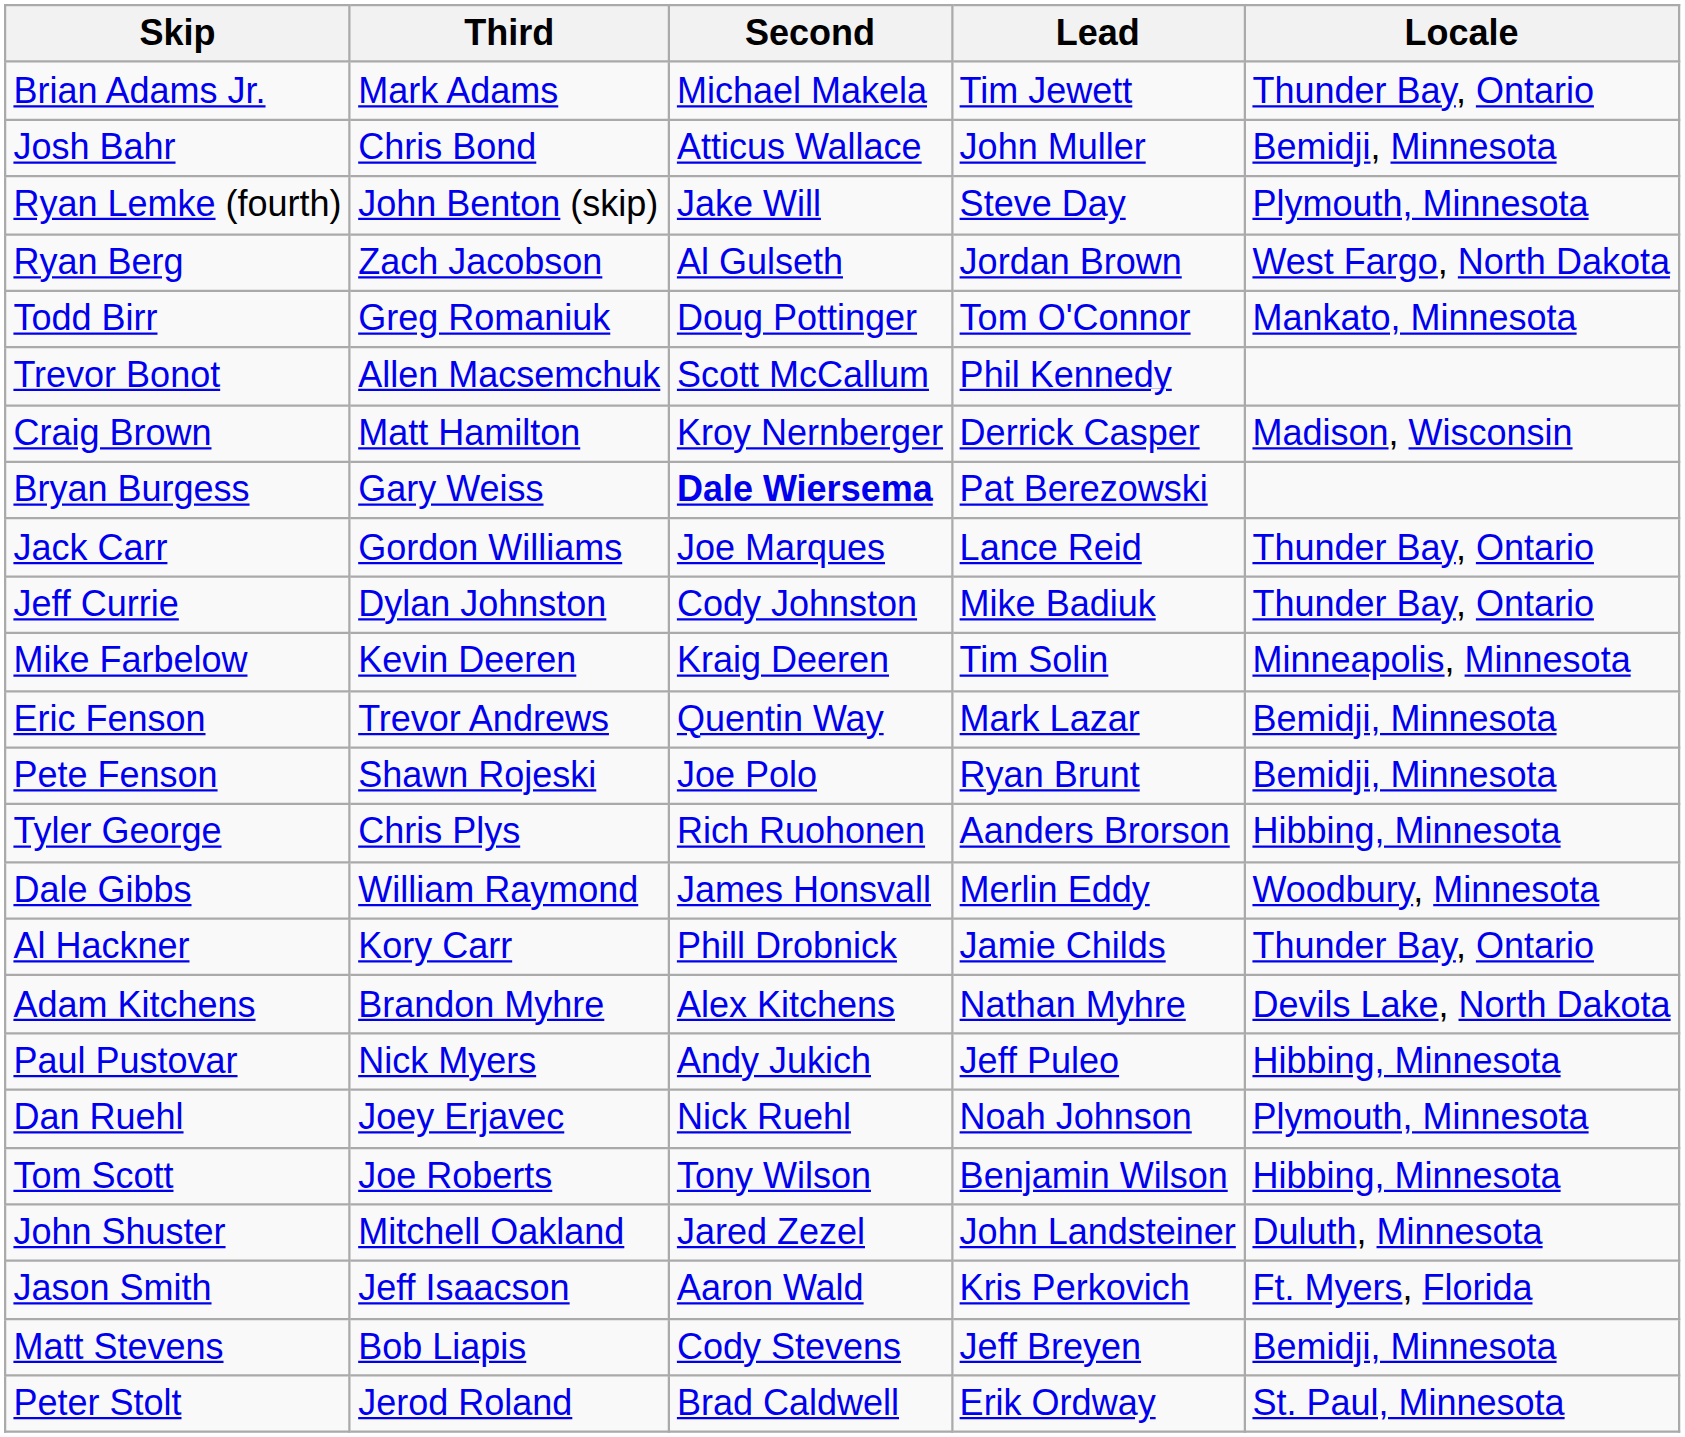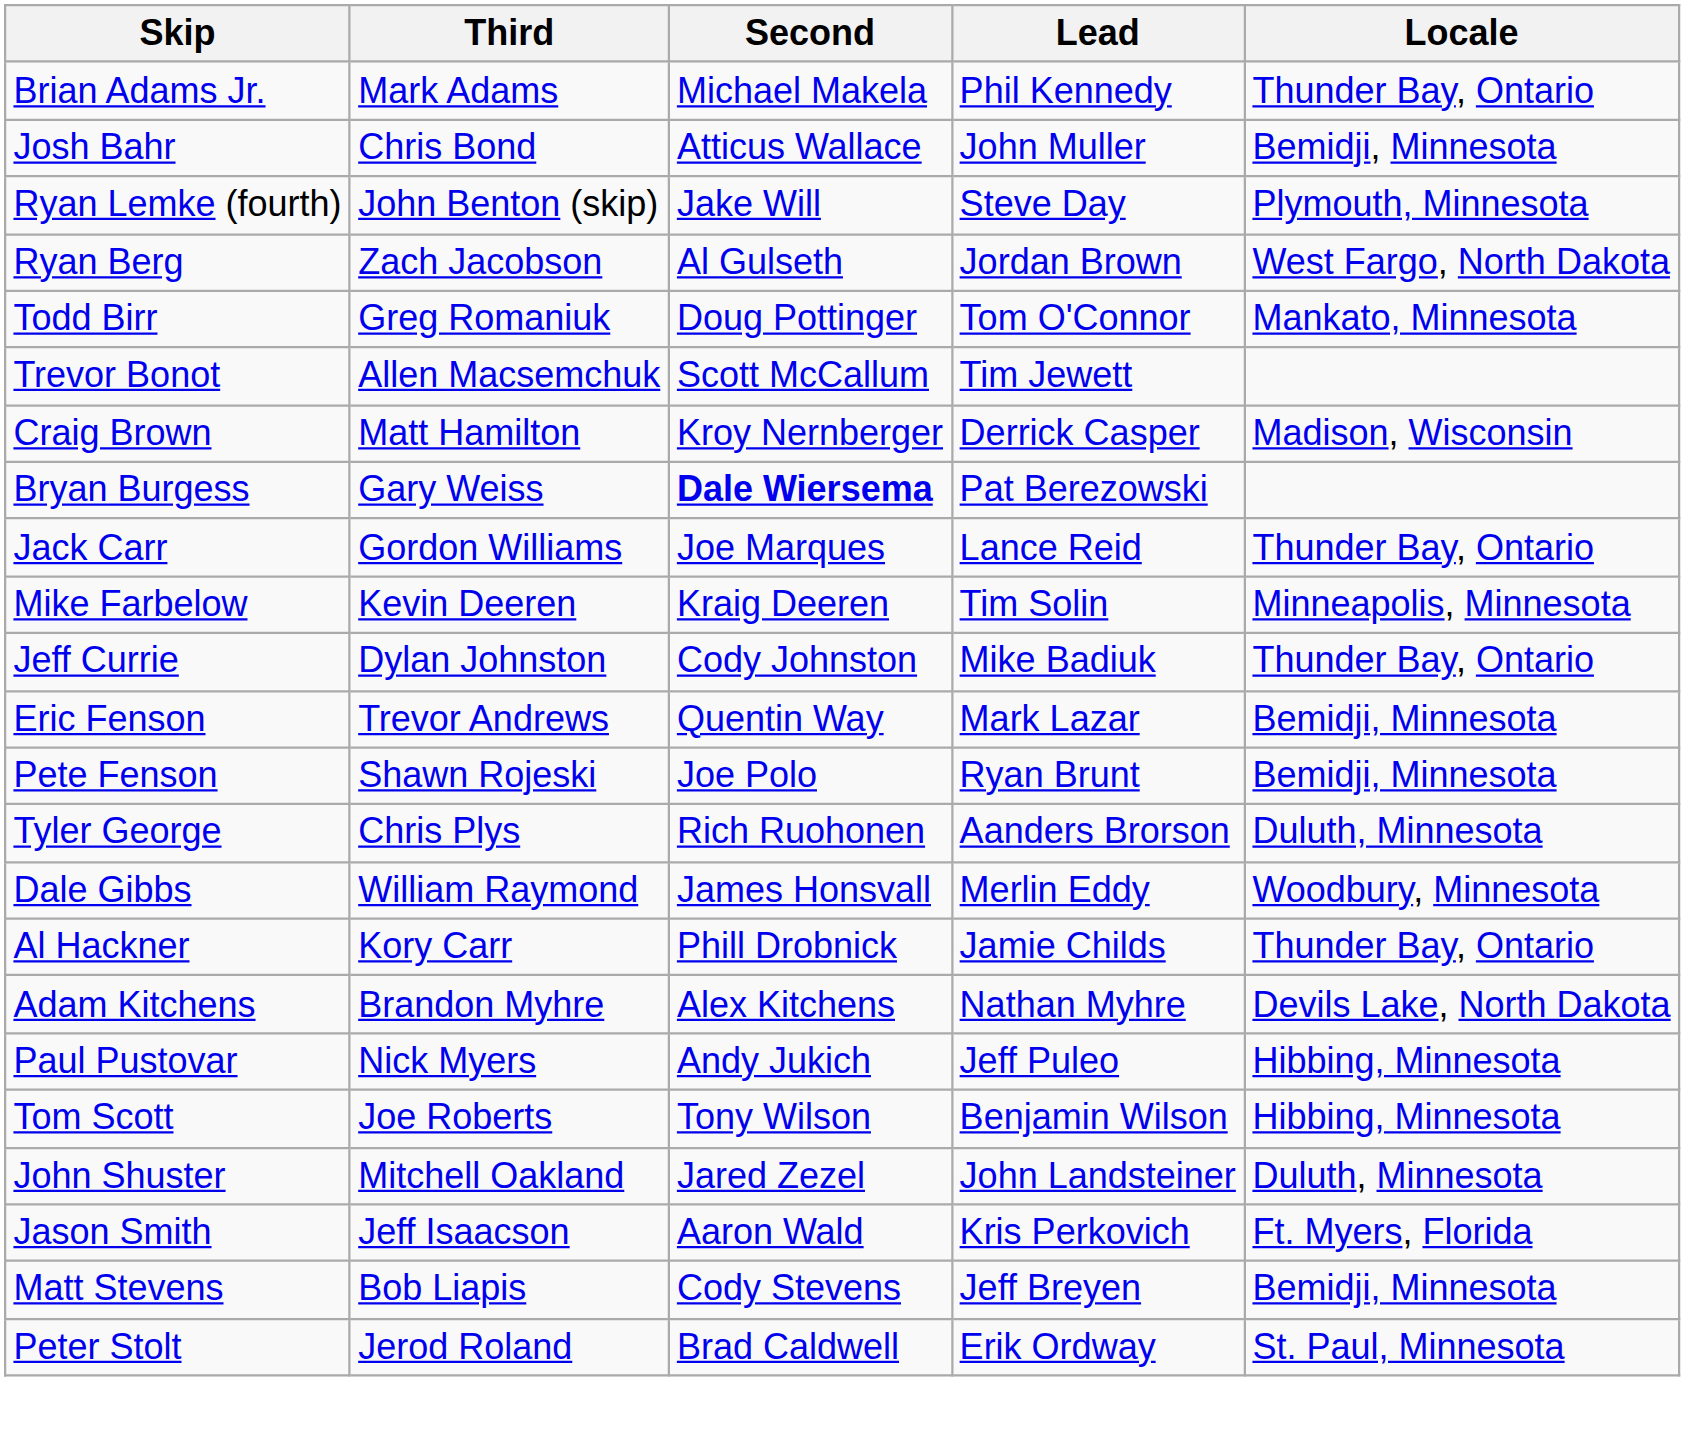 <table class=wikitable>
 <tr>
 <th>Skip</th>
 <th>Third</th>
 <th>Second</th>
 <th>Lead</th>
 <th>Locale</th>
 </tr>
 <tr>
 <td><a href='#'>Brian Adams Jr.</a></td>
 <td><a href='#'>Mark Adams</a></td>
 <td><a href='#'>Michael Makela</a></td>
-<td><a href='#'>Tim Jewett</a></td>
+<td><a href='#'>Phil Kennedy</a></td>
 <td> <a href='#'>Thunder Bay</a>, <a href='#'>Ontario</a></td>
 </tr>
 <tr>
 <td><a href='#'>Josh Bahr</a></td>
 <td><a href='#'>Chris Bond</a></td>
 <td><a href='#'>Atticus Wallace</a></td>
 <td><a href='#'>John Muller</a></td>
 <td> <a href='#'>Bemidji</a>, <a href='#'>Minnesota</a></td>
 </tr>
 <tr>
 <td><a href='#'>Ryan Lemke</a> (fourth)</td>
 <td><a href='#'>John Benton</a> (skip)</td>
 <td><a href='#'>Jake Will</a></td>
 <td><a href='#'>Steve Day</a></td>
 <td> <a href='#'>Plymouth, Minnesota</a></td>
 </tr>
 <tr>
 <td><a href='#'>Ryan Berg</a></td>
 <td><a href='#'>Zach Jacobson</a></td>
 <td><a href='#'>Al Gulseth</a></td>
 <td><a href='#'>Jordan Brown</a></td>
 <td> <a href='#'>West Fargo</a>, <a href='#'>North Dakota</a></td>
 </tr>
 <tr>
 <td><a href='#'>Todd Birr</a></td>
 <td><a href='#'>Greg Romaniuk</a></td>
 <td><a href='#'>Doug Pottinger</a></td>
 <td><a href='#'>Tom O'Connor</a></td>
 <td> <a href='#'>Mankato, Minnesota</a></td>
 </tr>
 <tr>
 <td><a href='#'>Trevor Bonot</a></td>
 <td><a href='#'>Allen Macsemchuk</a></td>
 <td><a href='#'>Scott McCallum</a></td>
-<td><a href='#'>Phil Kennedy</a></td>
+<td><a href='#'>Tim Jewett</a></td>
 <td></td>
 </tr>
 <tr>
 <td><a href='#'>Craig Brown</a></td>
 <td><a href='#'>Matt Hamilton</a></td>
 <td><a href='#'>Kroy Nernberger</a></td>
 <td><a href='#'>Derrick Casper</a></td>
 <td> <a href='#'>Madison</a>, <a href='#'>Wisconsin</a></td>
 </tr>
 <tr>
 <td><a href='#'>Bryan Burgess</a></td>
 <td><a href='#'>Gary Weiss</a></td>
 <td><strong><a href='#'>Dale Wiersema</a></strong></td>
 <td><a href='#'>Pat Berezowski</a></td>
 <td></td>
 </tr>
 <tr>
 <td><a href='#'>Jack Carr</a></td>
 <td><a href='#'>Gordon Williams</a></td>
 <td><a href='#'>Joe Marques</a></td>
 <td><a href='#'>Lance Reid</a></td>
 <td> <a href='#'>Thunder Bay</a>, <a href='#'>Ontario</a></td>
 </tr>
 <tr>
+<td><a href='#'>Mike Farbelow</a></td>
+<td><a href='#'>Kevin Deeren</a></td>
+<td><a href='#'>Kraig Deeren</a></td>
+<td><a href='#'>Tim Solin</a></td>
+<td> <a href='#'>Minneapolis</a>, <a href='#'>Minnesota</a></td>
+</tr>
+<tr>
 <td><a href='#'>Jeff Currie</a></td>
 <td><a href='#'>Dylan Johnston</a></td>
 <td><a href='#'>Cody Johnston</a></td>
 <td><a href='#'>Mike Badiuk</a></td>
 <td> <a href='#'>Thunder Bay</a>, <a href='#'>Ontario</a></td>
-</tr>
-<tr>
-<td><a href='#'>Mike Farbelow</a></td>
-<td><a href='#'>Kevin Deeren</a></td>
-<td><a href='#'>Kraig Deeren</a></td>
-<td><a href='#'>Tim Solin</a></td>
-<td> <a href='#'>Minneapolis</a>, <a href='#'>Minnesota</a></td>
 </tr>
 <tr>
 <td><a href='#'>Eric Fenson</a></td>
 <td><a href='#'>Trevor Andrews</a></td>
 <td><a href='#'>Quentin Way</a></td>
 <td><a href='#'>Mark Lazar</a></td>
 <td> <a href='#'>Bemidji, Minnesota</a></td>
 </tr>
 <tr>
 <td><a href='#'>Pete Fenson</a></td>
 <td><a href='#'>Shawn Rojeski</a></td>
 <td><a href='#'>Joe Polo</a></td>
 <td><a href='#'>Ryan Brunt</a></td>
 <td> <a href='#'>Bemidji, Minnesota</a></td>
 </tr>
 <tr>
 <td><a href='#'>Tyler George</a></td>
 <td><a href='#'>Chris Plys</a></td>
 <td><a href='#'>Rich Ruohonen</a></td>
 <td><a href='#'>Aanders Brorson</a></td>
-<td> <a href='#'>Hibbing, Minnesota</a></td>
+<td> <a href='#'>Duluth, Minnesota</a></td>
 </tr>
 <tr>
 <td><a href='#'>Dale Gibbs</a></td>
 <td><a href='#'>William Raymond</a></td>
 <td><a href='#'>James Honsvall</a></td>
 <td><a href='#'>Merlin Eddy</a></td>
 <td> <a href='#'>Woodbury</a>, <a href='#'>Minnesota</a></td>
 </tr>
 <tr>
 <td><a href='#'>Al Hackner</a></td>
 <td><a href='#'>Kory Carr</a></td>
 <td><a href='#'>Phill Drobnick</a></td>
 <td><a href='#'>Jamie Childs</a></td>
 <td> <a href='#'>Thunder Bay</a>, <a href='#'>Ontario</a></td>
 </tr>
 <tr>
 <td><a href='#'>Adam Kitchens</a></td>
 <td><a href='#'>Brandon Myhre</a></td>
 <td><a href='#'>Alex Kitchens</a></td>
 <td><a href='#'>Nathan Myhre</a></td>
 <td> <a href='#'>Devils Lake</a>, <a href='#'>North Dakota</a></td>
 </tr>
 <tr>
 <td><a href='#'>Paul Pustovar</a></td>
 <td><a href='#'>Nick Myers</a></td>
 <td><a href='#'>Andy Jukich</a></td>
 <td><a href='#'>Jeff Puleo</a></td>
 <td> <a href='#'>Hibbing, Minnesota</a></td>
-</tr>
-<tr>
-<td><a href='#'>Dan Ruehl</a></td>
-<td><a href='#'>Joey Erjavec</a></td>
-<td><a href='#'>Nick Ruehl</a></td>
-<td><a href='#'>Noah Johnson</a></td>
-<td> <a href='#'>Plymouth, Minnesota</a></td>
 </tr>
 <tr>
 <td><a href='#'>Tom Scott</a></td>
 <td><a href='#'>Joe Roberts</a></td>
 <td><a href='#'>Tony Wilson</a></td>
 <td><a href='#'>Benjamin Wilson</a></td>
 <td> <a href='#'>Hibbing, Minnesota</a></td>
 </tr>
 <tr>
 <td><a href='#'>John Shuster</a></td>
 <td><a href='#'>Mitchell Oakland</a></td>
 <td><a href='#'>Jared Zezel</a></td>
 <td><a href='#'>John Landsteiner</a></td>
 <td> <a href='#'>Duluth</a>, <a href='#'>Minnesota</a></td>
 </tr>
 <tr>
 <td><a href='#'>Jason Smith</a></td>
 <td><a href='#'>Jeff Isaacson</a></td>
 <td><a href='#'>Aaron Wald</a></td>
 <td><a href='#'>Kris Perkovich</a></td>
 <td> <a href='#'>Ft. Myers</a>, <a href='#'>Florida</a></td>
 </tr>
 <tr>
 <td><a href='#'>Matt Stevens</a></td>
 <td><a href='#'>Bob Liapis</a></td>
 <td><a href='#'>Cody Stevens</a></td>
 <td><a href='#'>Jeff Breyen</a></td>
 <td> <a href='#'>Bemidji, Minnesota</a></td>
 </tr>
 <tr>
 <td><a href='#'>Peter Stolt</a></td>
 <td><a href='#'>Jerod Roland</a></td>
 <td><a href='#'>Brad Caldwell</a></td>
 <td><a href='#'>Erik Ordway</a></td>
 <td> <a href='#'>St. Paul, Minnesota</a></td>
 </tr>
 </table>
